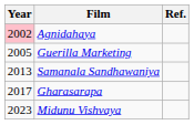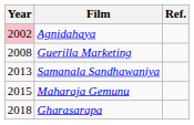 <table class="wikitable">
 <tr>
 <th>Year</th>
 <th>Film</th>
 <th>Ref.</th>
 </tr>
 <tr>
 <td style="background: pink;">2002</td>
 <td><em><a href='#'>Agnidahaya</a></em></td>
 <td></td>
 </tr>
 <tr>
-<td>2005</td>
+<td>2008</td>
 <td><em><a href='#'>Guerilla Marketing</a></em></td>
 <td></td>
 </tr>
 <tr>
 <td>2013</td>
 <td><em><a href='#'>Samanala Sandhawaniya</a></em></td>
 <td></td>
 </tr>
 <tr>
-<td>2017</td>
+<td>2015</td>
+<td><em><a href='#'>Maharaja Gemunu</a></em></td>
+<td></td>
+</tr>
+<tr>
+<td>2018</td>
 <td><em><a href='#'>Gharasarapa</a></em></td>
 <td></td>
 </tr>
-<tr>
-<td>2023</td>
-<td><em><a href='#'>Midunu Vishvaya</a></em></td>
-<td></td>
-</tr>
 </table>
